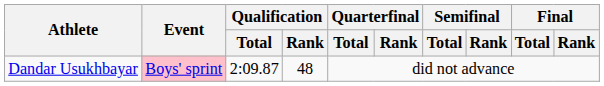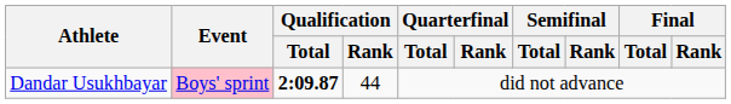 <table class="wikitable">
 <tr>
 <th rowspan="2">Athlete</th>
 <th rowspan="2">Event</th>
 <th colspan="2">Qualification</th>
 <th colspan="2">Quarterfinal</th>
 <th colspan="2">Semifinal</th>
 <th colspan="2">Final</th>
 </tr>
 <tr>
 <th>Total</th>
 <th>Rank</th>
 <th>Total</th>
 <th>Rank</th>
 <th>Total</th>
 <th>Rank</th>
 <th>Total</th>
 <th>Rank</th>
 </tr>
 <tr>
 <td><a href='#'>Dandar Usukhbayar</a></td>
 <td style="background: pink;"><a href='#'>Boys' sprint</a></td>
-<td align="center">2:09.87</td>
-<td align="center">48</td>
+<td align="center"><strong>2:09.87</strong></td>
+<td align="center">44</td>
 <td align="center" colspan=6>did not advance</td>
 </tr>
 </table>
